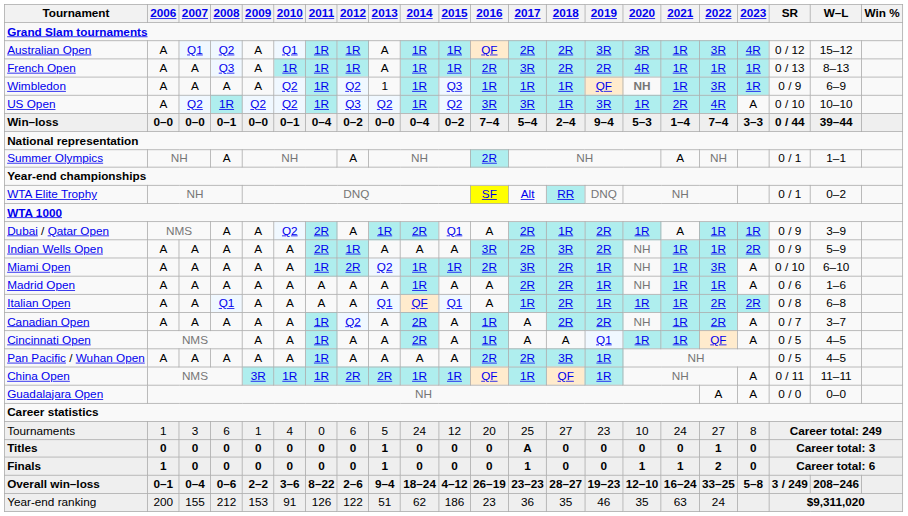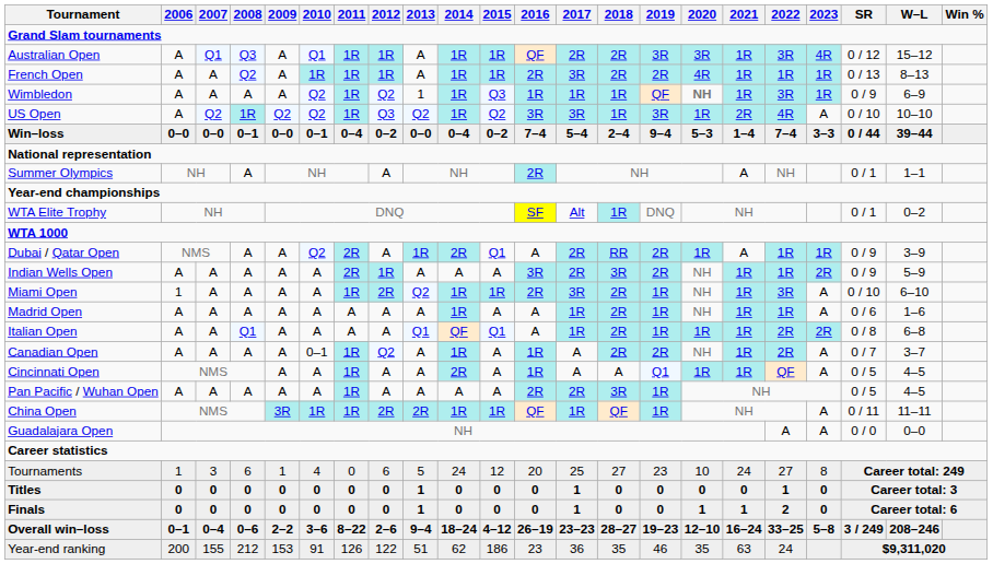 <table class="wikitable nowrap" style=text-align:center;font-size:93%>
 <tr>
 <th>Tournament</th>
 <th><a href='#'>2006</a></th>
 <th><a href='#'>2007</a></th>
 <th><a href='#'>2008</a></th>
 <th><a href='#'>2009</a></th>
 <th><a href='#'>2010</a></th>
 <th><a href='#'>2011</a></th>
 <th><a href='#'>2012</a></th>
 <th><a href='#'>2013</a></th>
 <th><a href='#'>2014</a></th>
 <th><a href='#'>2015</a></th>
 <th><a href='#'>2016</a></th>
 <th><a href='#'>2017</a></th>
 <th><a href='#'>2018</a></th>
 <th><a href='#'>2019</a></th>
 <th><a href='#'>2020</a></th>
 <th><a href='#'>2021</a></th>
 <th><a href='#'>2022</a></th>
 <th><a href='#'>2023</a></th>
 <th>SR</th>
 <th>W–L</th>
 <th>Win %</th>
 </tr>
 <tr>
 <td colspan="22" style="text-align:left"><strong><a href='#'>Grand Slam tournaments</a></strong></td>
 </tr>
 <tr>
 <td align=left><a href='#'>Australian Open</a></td>
 <td>A</td>
 <td bgcolor=f0f8ff><a href='#'>Q1</a></td>
-<td bgcolor=f0f8ff><a href='#'>Q2</a></td>
+<td bgcolor=f0f8ff><a href='#'>Q3</a></td>
 <td>A</td>
 <td bgcolor=f0f8ff><a href='#'>Q1</a></td>
 <td bgcolor=afeeee><a href='#'>1R</a></td>
 <td bgcolor=afeeee><a href='#'>1R</a></td>
 <td>A</td>
 <td bgcolor=afeeee><a href='#'>1R</a></td>
 <td bgcolor=afeeee><a href='#'>1R</a></td>
 <td bgcolor=ffebcd><a href='#'>QF</a></td>
 <td bgcolor=afeeee><a href='#'>2R</a></td>
 <td bgcolor=afeeee><a href='#'>2R</a></td>
 <td bgcolor=afeeee><a href='#'>3R</a></td>
 <td bgcolor=afeeee><a href='#'>3R</a></td>
 <td bgcolor=afeeee><a href='#'>1R</a></td>
 <td bgcolor=afeeee><a href='#'>3R</a></td>
 <td bgcolor=afeeee><a href='#'>4R</a></td>
 <td>0 / 12</td>
 <td>15–12</td>
 <td></td>
 </tr>
 <tr>
 <td align=left><a href='#'>French Open</a></td>
 <td>A</td>
 <td>A</td>
-<td bgcolor=f0f8ff><a href='#'>Q3</a></td>
+<td bgcolor=f0f8ff><a href='#'>Q2</a></td>
 <td>A</td>
 <td bgcolor=afeeee><a href='#'>1R</a></td>
 <td bgcolor=afeeee><a href='#'>1R</a></td>
 <td bgcolor=afeeee><a href='#'>1R</a></td>
 <td>A</td>
 <td bgcolor=afeeee><a href='#'>1R</a></td>
 <td bgcolor=afeeee><a href='#'>1R</a></td>
 <td bgcolor=afeeee><a href='#'>2R</a></td>
 <td bgcolor=afeeee><a href='#'>3R</a></td>
 <td bgcolor=afeeee><a href='#'>2R</a></td>
 <td bgcolor=afeeee><a href='#'>2R</a></td>
 <td bgcolor=afeeee><a href='#'>4R</a></td>
 <td bgcolor=afeeee><a href='#'>1R</a></td>
 <td bgcolor=afeeee><a href='#'>1R</a></td>
 <td bgcolor=afeeee><a href='#'>1R</a></td>
 <td>0 / 13</td>
 <td>8–13</td>
 <td></td>
 </tr>
 <tr>
 <td align=left><a href='#'>Wimbledon</a></td>
 <td>A</td>
 <td>A</td>
 <td>A</td>
 <td>A</td>
 <td bgcolor=f0f8ff><a href='#'>Q2</a></td>
 <td bgcolor=afeeee><a href='#'>1R</a></td>
 <td bgcolor=f0f8ff><a href='#'>Q2</a></td>
 <td>1</td>
 <td bgcolor=afeeee><a href='#'>1R</a></td>
 <td bgcolor=f0f8ff><a href='#'>Q3</a></td>
 <td bgcolor=afeeee><a href='#'>1R</a></td>
 <td bgcolor=afeeee><a href='#'>1R</a></td>
 <td bgcolor=afeeee><a href='#'>1R</a></td>
 <td bgcolor=ffebcd><a href='#'>QF</a></td>
 <td style=color:#767676><strong>NH</strong></td>
 <td bgcolor=afeeee><a href='#'>1R</a></td>
 <td bgcolor=afeeee><a href='#'>3R</a></td>
 <td bgcolor=afeeee><a href='#'>1R</a></td>
 <td>0 / 9</td>
 <td>6–9</td>
 <td></td>
 </tr>
 <tr>
 <td align=left><a href='#'>US Open</a></td>
 <td>A</td>
 <td bgcolor=f0f8ff><a href='#'>Q2</a></td>
 <td bgcolor=afeeee><a href='#'>1R</a></td>
 <td bgcolor=f0f8ff><a href='#'>Q2</a></td>
 <td bgcolor=f0f8ff><a href='#'>Q2</a></td>
 <td bgcolor=afeeee><a href='#'>1R</a></td>
 <td bgcolor=f0f8ff><a href='#'>Q3</a></td>
 <td bgcolor=f0f8ff><a href='#'>Q2</a></td>
 <td bgcolor=afeeee><a href='#'>1R</a></td>
 <td bgcolor=f0f8ff><a href='#'>Q2</a></td>
 <td bgcolor=afeeee><a href='#'>3R</a></td>
 <td bgcolor=afeeee><a href='#'>3R</a></td>
 <td bgcolor=afeeee><a href='#'>1R</a></td>
 <td bgcolor=afeeee><a href='#'>3R</a></td>
 <td bgcolor=afeeee><a href='#'>1R</a></td>
 <td bgcolor=afeeee><a href='#'>2R</a></td>
 <td bgcolor=afeeee><a href='#'>4R</a></td>
 <td>A</td>
 <td>0 / 10</td>
 <td>10–10</td>
 <td></td>
 </tr>
 <tr style=font-weight:bold;background:#efefef>
 <td style=text-align:left>Win–loss</td>
 <td>0–0</td>
 <td>0–0</td>
 <td>0–1</td>
 <td>0–0</td>
 <td>0–1</td>
 <td>0–4</td>
 <td>0–2</td>
 <td>0–0</td>
 <td>0–4</td>
 <td>0–2</td>
 <td>7–4</td>
 <td>5–4</td>
 <td>2–4</td>
 <td>9–4</td>
 <td>5–3</td>
 <td>1–4</td>
 <td>7–4</td>
 <td>3–3</td>
 <td>0 / 44</td>
 <td>39–44</td>
 <td></td>
 </tr>
 <tr>
 <td colspan="22" style="text-align:left"><strong>National representation</strong></td>
 </tr>
 <tr>
 <td align=left><a href='#'>Summer Olympics</a></td>
 <td colspan=2 style=color:#767676>NH</td>
 <td>A</td>
 <td colspan=3 style=color:#767676>NH</td>
 <td>A</td>
 <td colspan=3 style=color:#767676>NH</td>
 <td bgcolor=afeeee><a href='#'>2R</a></td>
 <td colspan=4 style=color:#767676>NH</td>
 <td>A</td>
 <td colspan=1 style=color:#767676>NH</td>
 <td></td>
 <td>0 / 1</td>
 <td>1–1</td>
 <td></td>
 </tr>
 <tr>
 <td colspan="22" style="text-align:left"><strong>Year-end championships</strong></td>
 </tr>
 <tr>
 <td align=left><a href='#'>WTA Elite Trophy</a></td>
 <td colspan=3 style=color:#767676>NH</td>
 <td colspan=7 style=color:#767676>DNQ</td>
 <td bgcolor=yellow><a href='#'>SF</a></td>
 <td><a href='#'>Alt</a></td>
-<td bgcolor=afeeee><a href='#'>RR</a></td>
+<td bgcolor=afeeee><a href='#'>1R</a></td>
 <td style=color:#767676>DNQ</td>
 <td colspan="3" style="color:#767676">NH</td>
 <td></td>
 <td>0 / 1</td>
 <td>0–2</td>
 <td></td>
 </tr>
 <tr>
 <td colspan="22" style="text-align:left"><strong><a href='#'>WTA 1000</a></strong></td>
 </tr>
 <tr>
 <td align=left><a href='#'>Dubai</a> / <a href='#'>Qatar Open</a></td>
 <td colspan=2 style=color:#767676>NMS</td>
 <td>A</td>
 <td>A</td>
 <td bgcolor=f0f8ff><a href='#'>Q2</a></td>
 <td bgcolor=afeeee><a href='#'>2R</a></td>
 <td>A</td>
 <td bgcolor=afeeee><a href='#'>1R</a></td>
 <td bgcolor=afeeee><a href='#'>2R</a></td>
 <td><a href='#'>Q1</a></td>
 <td>A</td>
 <td bgcolor=afeeee><a href='#'>2R</a></td>
-<td bgcolor=afeeee><a href='#'>1R</a></td>
+<td bgcolor=afeeee><a href='#'>RR</a></td>
 <td bgcolor=afeeee><a href='#'>2R</a></td>
 <td bgcolor=afeeee><a href='#'>1R</a></td>
 <td>A</td>
 <td bgcolor=afeeee><a href='#'>1R</a></td>
 <td bgcolor=afeeee><a href='#'>1R</a></td>
 <td>0 / 9</td>
 <td>3–9</td>
 <td></td>
 </tr>
 <tr>
 <td align=left><a href='#'>Indian Wells Open</a></td>
 <td>A</td>
 <td>A</td>
 <td>A</td>
 <td>A</td>
 <td>A</td>
 <td bgcolor=afeeee><a href='#'>2R</a></td>
 <td bgcolor=afeeee><a href='#'>1R</a></td>
 <td>A</td>
 <td>A</td>
 <td>A</td>
 <td bgcolor=afeeee><a href='#'>3R</a></td>
 <td bgcolor=afeeee><a href='#'>2R</a></td>
 <td bgcolor=afeeee><a href='#'>3R</a></td>
 <td bgcolor=afeeee><a href='#'>2R</a></td>
 <td style=color:#767676>NH</td>
 <td bgcolor=afeeee><a href='#'>1R</a></td>
 <td bgcolor=afeeee><a href='#'>1R</a></td>
 <td bgcolor=afeeee><a href='#'>2R</a></td>
 <td>0 / 9</td>
 <td>5–9</td>
 <td></td>
 </tr>
 <tr>
 <td align=left><a href='#'>Miami Open</a></td>
-<td>A</td>
+<td>1</td>
 <td>A</td>
 <td>A</td>
 <td>A</td>
 <td>A</td>
 <td bgcolor=afeeee><a href='#'>1R</a></td>
 <td bgcolor=afeeee><a href='#'>2R</a></td>
 <td bgcolor=f0f8ff><a href='#'>Q2</a></td>
 <td bgcolor=afeeee><a href='#'>1R</a></td>
 <td bgcolor=afeeee><a href='#'>1R</a></td>
 <td bgcolor=afeeee><a href='#'>2R</a></td>
 <td bgcolor=afeeee><a href='#'>3R</a></td>
 <td bgcolor=afeeee><a href='#'>2R</a></td>
 <td bgcolor=afeeee><a href='#'>1R</a></td>
 <td style=color:#767676>NH</td>
 <td bgcolor=afeeee><a href='#'>1R</a></td>
 <td bgcolor=afeeee><a href='#'>3R</a></td>
 <td>A</td>
 <td>0 / 10</td>
 <td>6–10</td>
 <td></td>
 </tr>
 <tr>
 <td align=left><a href='#'>Madrid Open</a></td>
 <td>A</td>
 <td>A</td>
 <td>A</td>
 <td>A</td>
 <td>A</td>
 <td>A</td>
 <td>A</td>
 <td>A</td>
 <td bgcolor=afeeee><a href='#'>1R</a></td>
 <td>A</td>
 <td>A</td>
-<td bgcolor=afeeee><a href='#'>2R</a></td>
+<td bgcolor=afeeee><a href='#'>1R</a></td>
 <td bgcolor=afeeee><a href='#'>2R</a></td>
 <td bgcolor=afeeee><a href='#'>1R</a></td>
 <td style=color:#767676>NH</td>
 <td bgcolor=afeeee><a href='#'>1R</a></td>
 <td bgcolor="afeeee"><a href='#'>1R</a></td>
 <td>A</td>
 <td>0 / 6</td>
 <td>1–6</td>
 <td></td>
 </tr>
 <tr>
 <td align=left><a href='#'>Italian Open</a></td>
 <td>A</td>
 <td>A</td>
 <td bgcolor=f0f8ff><a href='#'>Q1</a></td>
 <td>A</td>
 <td>A</td>
 <td>A</td>
 <td>A</td>
 <td bgcolor=f0f8ff><a href='#'>Q1</a></td>
 <td bgcolor=ffebcd><a href='#'>QF</a></td>
 <td bgcolor=f0f8ff><a href='#'>Q1</a></td>
 <td>A</td>
 <td bgcolor=afeeee><a href='#'>1R</a></td>
 <td bgcolor=afeeee><a href='#'>2R</a></td>
 <td bgcolor=afeeee><a href='#'>1R</a></td>
 <td bgcolor=afeeee><a href='#'>1R</a></td>
 <td bgcolor=afeeee><a href='#'>1R</a></td>
 <td bgcolor=afeeee><a href='#'>2R</a></td>
 <td bgcolor=afeeee><a href='#'>2R</a></td>
 <td>0 / 8</td>
 <td>6–8</td>
 <td></td>
 </tr>
 <tr>
 <td align=left><a href='#'>Canadian Open</a></td>
 <td>A</td>
 <td>A</td>
 <td>A</td>
 <td>A</td>
-<td>A</td>
+<td>0–1</td>
 <td bgcolor=afeeee><a href='#'>1R</a></td>
 <td bgcolor=f0f8ff><a href='#'>Q2</a></td>
 <td>A</td>
-<td bgcolor=afeeee><a href='#'>2R</a></td>
+<td bgcolor=afeeee><a href='#'>1R</a></td>
 <td>A</td>
 <td bgcolor=afeeee><a href='#'>1R</a></td>
 <td>A</td>
 <td bgcolor=afeeee><a href='#'>2R</a></td>
 <td bgcolor=afeeee><a href='#'>2R</a></td>
 <td style=color:#767676>NH</td>
 <td bgcolor=afeeee><a href='#'>1R</a></td>
 <td bgcolor=afeeee><a href='#'>2R</a></td>
 <td>A</td>
 <td>0 / 7</td>
 <td>3–7</td>
 <td></td>
 </tr>
 <tr>
 <td align=left><a href='#'>Cincinnati Open</a></td>
 <td colspan=3 style=color:#767676>NMS</td>
 <td>A</td>
 <td>A</td>
 <td bgcolor=afeeee><a href='#'>1R</a></td>
 <td>A</td>
 <td>A</td>
 <td bgcolor=afeeee><a href='#'>2R</a></td>
 <td>A</td>
 <td bgcolor=afeeee><a href='#'>1R</a></td>
 <td>A</td>
 <td>A</td>
 <td bgcolor=f0f8ff><a href='#'>Q1</a></td>
 <td bgcolor=afeeee><a href='#'>1R</a></td>
 <td bgcolor=afeeee><a href='#'>1R</a></td>
 <td bgcolor=ffebcd><a href='#'>QF</a></td>
 <td>A</td>
 <td>0 / 5</td>
 <td>4–5</td>
 <td></td>
 </tr>
 <tr>
 <td align=left><a href='#'>Pan Pacific</a> / <a href='#'>Wuhan Open</a></td>
 <td>A</td>
 <td>A</td>
 <td>A</td>
 <td>A</td>
 <td>A</td>
 <td bgcolor=afeeee><a href='#'>1R</a></td>
 <td>A</td>
 <td>A</td>
 <td>A</td>
 <td>A</td>
 <td bgcolor=afeeee><a href='#'>2R</a></td>
 <td bgcolor=afeeee><a href='#'>2R</a></td>
 <td bgcolor=afeeee><a href='#'>3R</a></td>
 <td bgcolor=afeeee><a href='#'>1R</a></td>
 <td colspan="4" style="color:#767676">NH</td>
 <td>0 / 5</td>
 <td>4–5</td>
 <td></td>
 </tr>
 <tr>
 <td align=left><a href='#'>China Open</a></td>
 <td colspan=3 style=color:#767676>NMS</td>
 <td bgcolor=afeeee><a href='#'>3R</a></td>
 <td bgcolor=afeeee><a href='#'>1R</a></td>
 <td bgcolor=afeeee><a href='#'>1R</a></td>
 <td bgcolor=afeeee><a href='#'>2R</a></td>
 <td bgcolor=afeeee><a href='#'>2R</a></td>
 <td bgcolor=afeeee><a href='#'>1R</a></td>
 <td bgcolor=afeeee><a href='#'>1R</a></td>
 <td bgcolor=ffebcd><a href='#'>QF</a></td>
 <td bgcolor=afeeee><a href='#'>1R</a></td>
 <td bgcolor=ffebcd><a href='#'>QF</a></td>
 <td bgcolor=afeeee><a href='#'>1R</a></td>
 <td colspan="3" style="color:#767676">NH</td>
 <td>A</td>
 <td>0 / 11</td>
 <td>11–11</td>
 <td></td>
 </tr>
 <tr>
 <td align=left><a href='#'>Guadalajara Open</a></td>
 <td colspan="16" style=color:#767676>NH</td>
 <td>A</td>
 <td>A</td>
 <td>0 / 0</td>
 <td>0–0</td>
 <td></td>
 </tr>
 <tr>
 <td colspan="22" align="left"><strong>Career statistics</strong></td>
 </tr>
 <tr style=background:#efefef>
 <td style=text-align:left>Tournaments</td>
 <td>1</td>
 <td>3</td>
 <td>6</td>
 <td>1</td>
 <td>4</td>
 <td>0</td>
 <td>6</td>
 <td>5</td>
 <td>24</td>
 <td>12</td>
 <td>20</td>
 <td>25</td>
 <td>27</td>
 <td>23</td>
 <td>10</td>
 <td>24</td>
 <td>27</td>
 <td>8</td>
 <td colspan="3"><strong>Career total: 249</strong></td>
 </tr>
 <tr style=font-weight:bold;background:#efefef>
 <td style=text-align:left>Titles</td>
 <td>0</td>
 <td>0</td>
 <td>0</td>
 <td>0</td>
 <td>0</td>
 <td>0</td>
 <td>0</td>
 <td>1</td>
 <td>0</td>
 <td>0</td>
 <td>0</td>
-<td>A</td>
+<td>1</td>
 <td>0</td>
 <td>0</td>
 <td>0</td>
 <td>0</td>
 <td>1</td>
 <td>0</td>
 <td colspan=3>Career total: 3</td>
 </tr>
 <tr style=font-weight:bold;background:#efefef>
 <td style=text-align:left>Finals</td>
-<td>1</td>
+<td>0</td>
 <td>0</td>
 <td>0</td>
 <td>0</td>
 <td>0</td>
 <td>0</td>
 <td>0</td>
 <td>1</td>
 <td>0</td>
 <td>0</td>
 <td>0</td>
 <td>1</td>
 <td>0</td>
 <td>0</td>
 <td>1</td>
 <td>1</td>
 <td>2</td>
 <td>0</td>
 <td colspan=3>Career total: 6</td>
 </tr>
 <tr style=font-weight:bold;background:#efefef>
 <td style=text-align:left>Overall win–loss</td>
 <td>0–1</td>
 <td>0–4</td>
 <td>0–6</td>
 <td>2–2</td>
 <td>3–6</td>
 <td>8–22</td>
 <td>2–6</td>
 <td>9–4</td>
 <td>18–24</td>
 <td>4–12</td>
 <td>26–19</td>
 <td>23–23</td>
 <td>28–27</td>
 <td>19–23</td>
 <td>12–10</td>
 <td>16–24</td>
 <td>33–25</td>
 <td>5–8</td>
 <td>3 / 249</td>
 <td>208–246</td>
 <td></td>
 </tr>
 <tr style=background:#efefef>
 <td align=left>Year-end ranking</td>
 <td>200</td>
 <td>155</td>
 <td>212</td>
 <td>153</td>
 <td>91</td>
 <td>126</td>
 <td>122</td>
 <td>51</td>
 <td>62</td>
 <td>186</td>
 <td>23</td>
 <td>36</td>
 <td>35</td>
 <td>46</td>
 <td>35</td>
 <td>63</td>
 <td>24</td>
 <td></td>
 <td colspan="3"><strong>$9,311,020</strong></td>
 </tr>
 </table>
